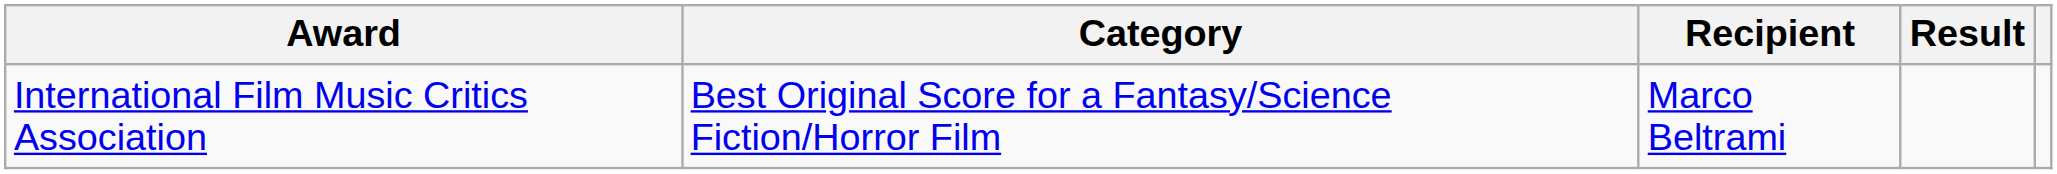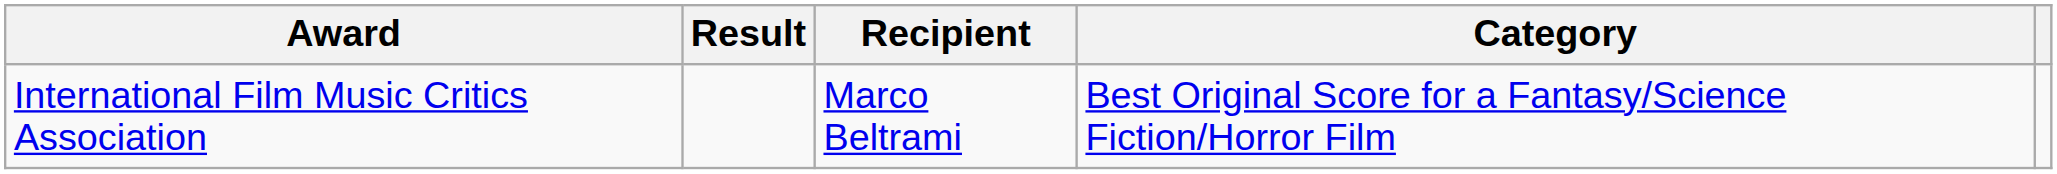 <table class="wikitable">
 <tr>
 <th>Award</th>
+<th>Result</th>
+<th>Recipient</th>
 <th>Category</th>
-<th>Recipient</th>
-<th>Result</th>
 <th></th>
 </tr>
 <tr>
 <td><a href='#'>International Film Music Critics Association</a></td>
+<td></td>
+<td><a href='#'>Marco Beltrami</a></td>
 <td><a href='#'>Best Original Score for a Fantasy/Science Fiction/Horror Film</a></td>
-<td><a href='#'>Marco Beltrami</a></td>
-<td></td>
 <td align="center"><br></td>
 </tr>
 </table>
